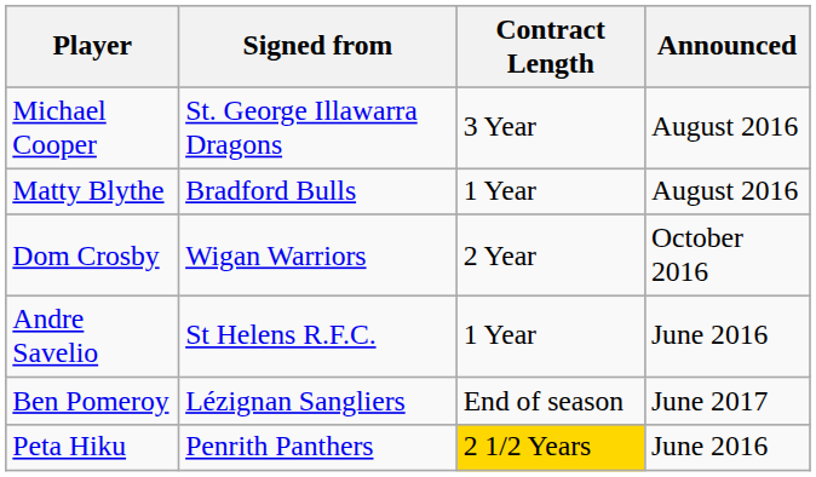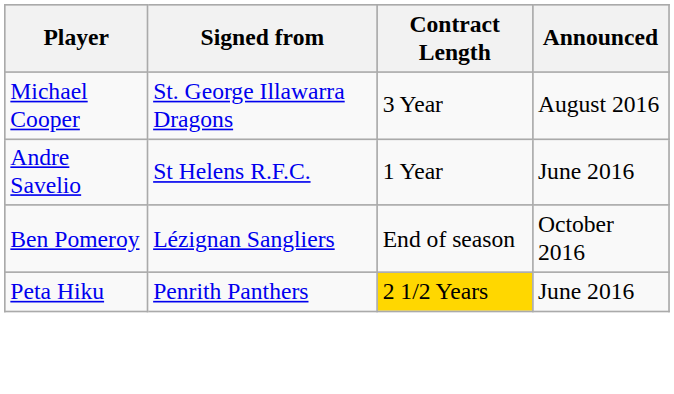 <table class="wikitable"  style="width:65%; font-size:90%;">
 <tr>
 <th>Player</th>
 <th>Signed from</th>
 <th>Contract Length</th>
 <th>Announced</th>
 </tr>
 <tr>
 <td> <a href='#'>Michael Cooper</a></td>
 <td><a href='#'>St. George Illawarra Dragons</a></td>
 <td>3 Year</td>
 <td>August 2016</td>
 </tr>
 <tr>
-<td> <a href='#'>Matty Blythe</a></td>
-<td><a href='#'>Bradford Bulls</a></td>
-<td>1 Year</td>
-<td>August 2016</td>
-</tr>
-<tr>
-<td> <a href='#'>Dom Crosby</a></td>
-<td><a href='#'>Wigan Warriors</a></td>
-<td>2 Year</td>
-<td>October 2016</td>
-</tr>
-<tr>
 <td> <a href='#'>Andre Savelio</a></td>
 <td><a href='#'>St Helens R.F.C.</a></td>
 <td>1 Year</td>
 <td>June 2016</td>
 </tr>
 <tr>
 <td> <a href='#'>Ben Pomeroy</a></td>
 <td><a href='#'>Lézignan Sangliers</a></td>
 <td>End of season</td>
-<td>June 2017</td>
+<td>October 2016</td>
 </tr>
 <tr>
 <td> <a href='#'>Peta Hiku</a></td>
 <td><a href='#'>Penrith Panthers</a></td>
 <td style="background: gold;">2 1/2 Years</td>
 <td>June 2016</td>
 </tr>
 </table>
